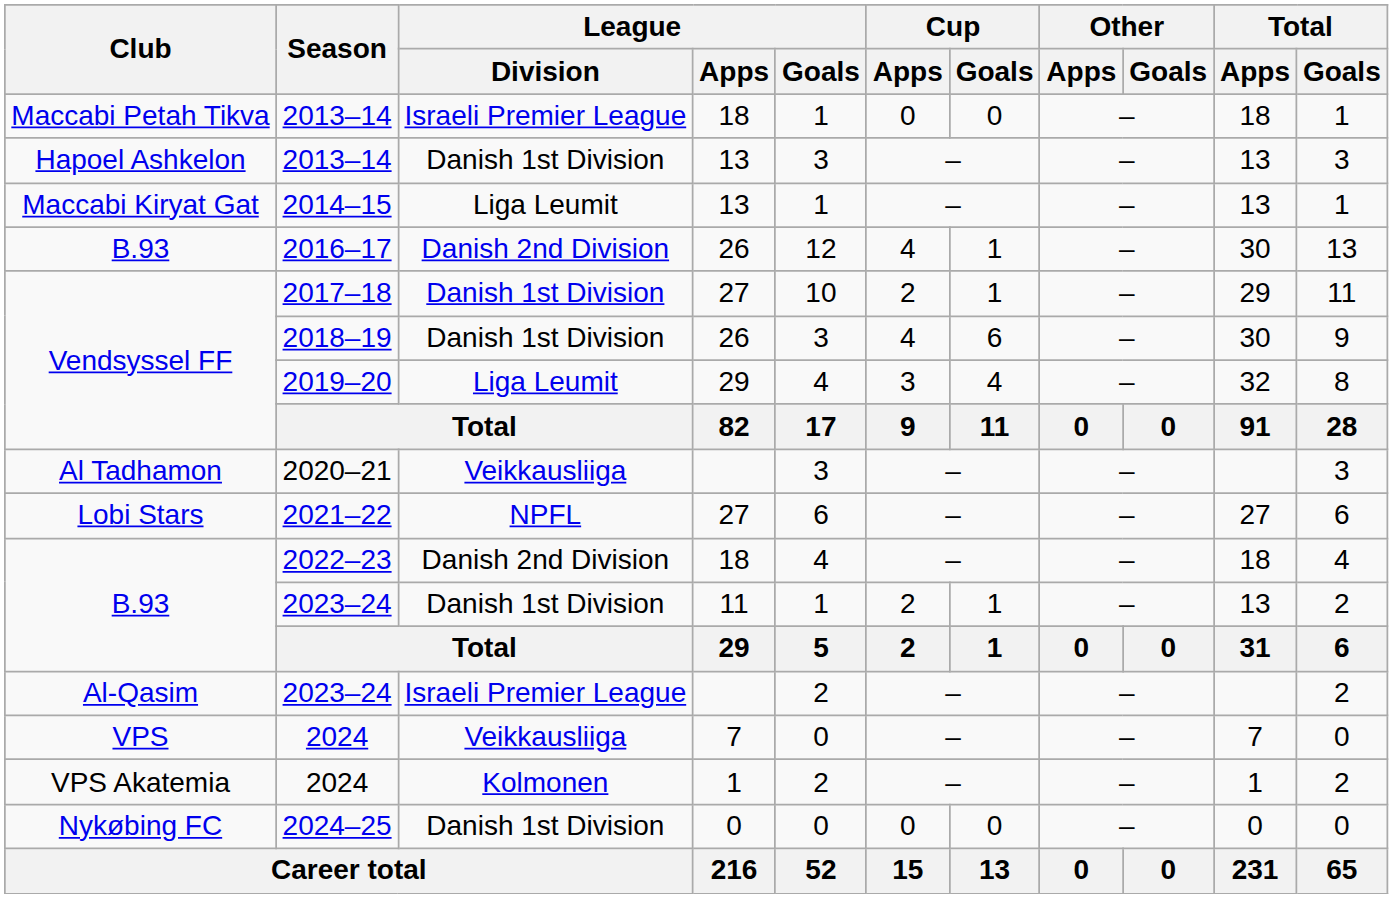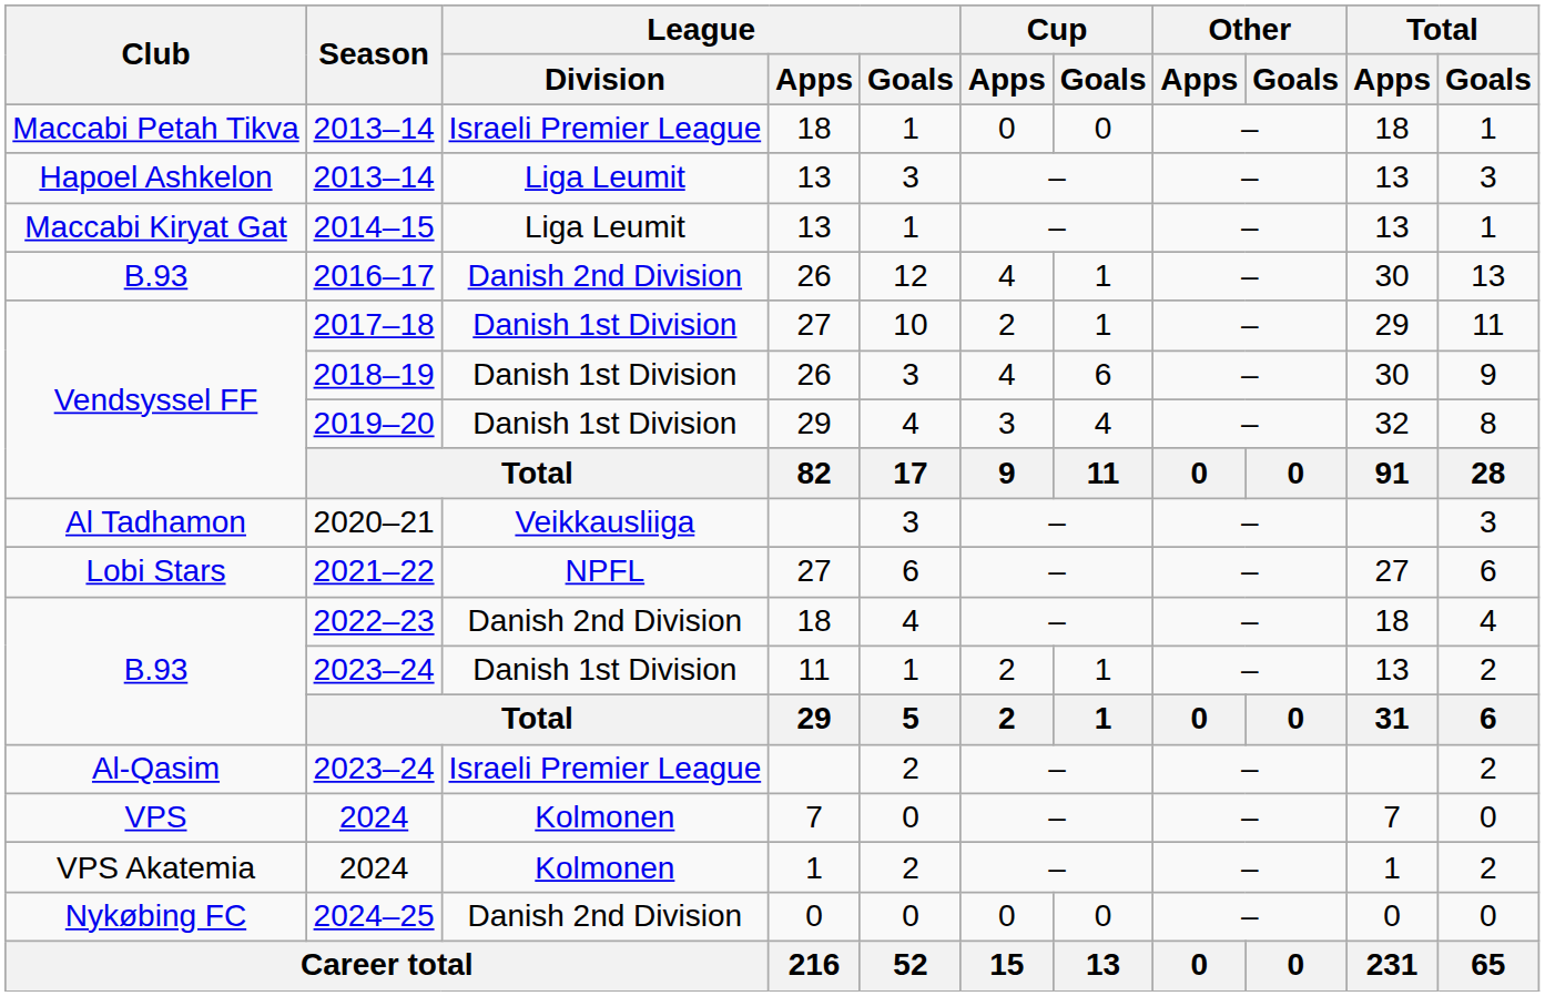 <table class="wikitable" style="text-align:center">
 <tr>
 <th rowspan="2">Club</th>
 <th rowspan="2">Season</th>
 <th colspan="3">League</th>
 <th colspan="2">Cup</th>
 <th colspan="2">Other</th>
 <th colspan="2">Total</th>
 </tr>
 <tr>
 <th>Division</th>
 <th>Apps</th>
 <th>Goals</th>
 <th>Apps</th>
 <th>Goals</th>
 <th>Apps</th>
 <th>Goals</th>
 <th>Apps</th>
 <th>Goals</th>
 </tr>
 <tr>
 <td><a href='#'>Maccabi Petah Tikva</a></td>
 <td><a href='#'>2013–14</a></td>
 <td><a href='#'>Israeli Premier League</a></td>
 <td>18</td>
 <td>1</td>
 <td>0</td>
 <td>0</td>
 <td colspan=2>–</td>
 <td>18</td>
 <td>1</td>
 </tr>
 <tr>
 <td><a href='#'>Hapoel Ashkelon</a></td>
 <td><a href='#'>2013–14</a></td>
-<td>Danish 1st Division</td>
+<td><a href='#'>Liga Leumit</a></td>
 <td>13</td>
 <td>3</td>
 <td colspan=2>–</td>
 <td colspan=2>–</td>
 <td>13</td>
 <td>3</td>
 </tr>
 <tr>
 <td><a href='#'>Maccabi Kiryat Gat</a></td>
 <td><a href='#'>2014–15</a></td>
 <td>Liga Leumit</td>
 <td>13</td>
 <td>1</td>
 <td colspan=2>–</td>
 <td colspan=2>–</td>
 <td>13</td>
 <td>1</td>
 </tr>
 <tr>
 <td><a href='#'>B.93</a></td>
 <td><a href='#'>2016–17</a></td>
 <td><a href='#'>Danish 2nd Division</a></td>
 <td>26</td>
 <td>12</td>
 <td>4</td>
 <td>1</td>
 <td colspan=2>–</td>
 <td>30</td>
 <td>13</td>
 </tr>
 <tr>
 <td rowspan=4><a href='#'>Vendsyssel FF</a></td>
 <td><a href='#'>2017–18</a></td>
 <td><a href='#'>Danish 1st Division</a></td>
 <td>27</td>
 <td>10</td>
 <td>2</td>
 <td>1</td>
 <td colspan=2>–</td>
 <td>29</td>
 <td>11</td>
 </tr>
 <tr>
 <td><a href='#'>2018–19</a></td>
 <td>Danish 1st Division</td>
 <td>26</td>
 <td>3</td>
 <td>4</td>
 <td>6</td>
 <td colspan=2>–</td>
 <td>30</td>
 <td>9</td>
 </tr>
 <tr>
 <td><a href='#'>2019–20</a></td>
-<td><a href='#'>Liga Leumit</a></td>
+<td>Danish 1st Division</td>
 <td>29</td>
 <td>4</td>
 <td>3</td>
 <td>4</td>
 <td colspan=2>–</td>
 <td>32</td>
 <td>8</td>
 </tr>
 <tr>
 <th colspan=2>Total</th>
 <th>82</th>
 <th>17</th>
 <th>9</th>
 <th>11</th>
 <th>0</th>
 <th>0</th>
 <th>91</th>
 <th>28</th>
 </tr>
 <tr>
 <td><a href='#'>Al Tadhamon</a></td>
 <td>2020–21</td>
 <td><a href='#'>Veikkausliiga</a></td>
 <td></td>
 <td>3</td>
 <td colspan=2>–</td>
 <td colspan=2>–</td>
 <td></td>
 <td>3</td>
 </tr>
 <tr>
 <td><a href='#'>Lobi Stars</a></td>
 <td><a href='#'>2021–22</a></td>
 <td><a href='#'>NPFL</a></td>
 <td>27</td>
 <td>6</td>
 <td colspan=2>–</td>
 <td colspan=2>–</td>
 <td>27</td>
 <td>6</td>
 </tr>
 <tr>
 <td rowspan=3><a href='#'>B.93</a></td>
 <td><a href='#'>2022–23</a></td>
 <td>Danish 2nd Division</td>
 <td>18</td>
 <td>4</td>
 <td colspan=2>–</td>
 <td colspan=2>–</td>
 <td>18</td>
 <td>4</td>
 </tr>
 <tr>
 <td><a href='#'>2023–24</a></td>
 <td>Danish 1st Division</td>
 <td>11</td>
 <td>1</td>
 <td>2</td>
 <td>1</td>
 <td colspan=2>–</td>
 <td>13</td>
 <td>2</td>
 </tr>
 <tr>
 <th colspan=2>Total</th>
 <th>29</th>
 <th>5</th>
 <th>2</th>
 <th>1</th>
 <th>0</th>
 <th>0</th>
 <th>31</th>
 <th>6</th>
 </tr>
 <tr>
 <td><a href='#'>Al-Qasim</a></td>
 <td><a href='#'>2023–24</a></td>
 <td><a href='#'>Israeli Premier League</a></td>
 <td></td>
 <td>2</td>
 <td colspan=2>–</td>
 <td colspan=2>–</td>
 <td></td>
 <td>2</td>
 </tr>
 <tr>
 <td><a href='#'>VPS</a></td>
 <td><a href='#'>2024</a></td>
-<td><a href='#'>Veikkausliiga</a></td>
+<td><a href='#'>Kolmonen</a></td>
 <td>7</td>
 <td>0</td>
 <td colspan=2>–</td>
 <td colspan=2>–</td>
 <td>7</td>
 <td>0</td>
 </tr>
 <tr>
 <td>VPS Akatemia</td>
 <td>2024</td>
 <td><a href='#'>Kolmonen</a></td>
 <td>1</td>
 <td>2</td>
 <td colspan=2>–</td>
 <td colspan=2>–</td>
 <td>1</td>
 <td>2</td>
 </tr>
 <tr>
 <td><a href='#'>Nykøbing FC</a></td>
 <td><a href='#'>2024–25</a></td>
-<td>Danish 1st Division</td>
+<td>Danish 2nd Division</td>
 <td>0</td>
 <td>0</td>
 <td>0</td>
 <td>0</td>
 <td colspan=2>–</td>
 <td>0</td>
 <td>0</td>
 </tr>
 <tr>
 <th colspan="3">Career total</th>
 <th>216</th>
 <th>52</th>
 <th>15</th>
 <th>13</th>
 <th>0</th>
 <th>0</th>
 <th>231</th>
 <th>65</th>
 </tr>
 </table>
